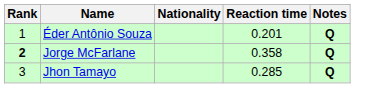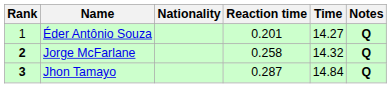 <table class="wikitable sortable" style="text-align:center">
 <tr>
 <th>Rank</th>
 <th>Name</th>
 <th>Nationality</th>
 <th>Reaction time</th>
+<th>Time</th>
 <th>Notes</th>
 </tr>
 <tr bgcolor=ccffcc>
 <td>1</td>
 <td align=left><a href='#'>Éder Antônio Souza</a></td>
 <td align=left></td>
 <td>0.201</td>
+<td>14.27</td>
 <td><strong>Q</strong></td>
 </tr>
 <tr bgcolor=ccffcc>
 <td><strong>2</strong></td>
 <td align=left><a href='#'>Jorge McFarlane</a></td>
 <td align=left></td>
-<td>0.358</td>
+<td>0.258</td>
+<td>14.32</td>
 <td><strong>Q</strong></td>
 </tr>
 <tr bgcolor=ccffcc>
-<td>3</td>
+<td><strong>3</strong></td>
 <td align=left><a href='#'>Jhon Tamayo</a></td>
 <td align=left></td>
-<td>0.285</td>
+<td>0.287</td>
+<td>14.84</td>
 <td><strong>Q</strong></td>
 </tr>
 </table>
